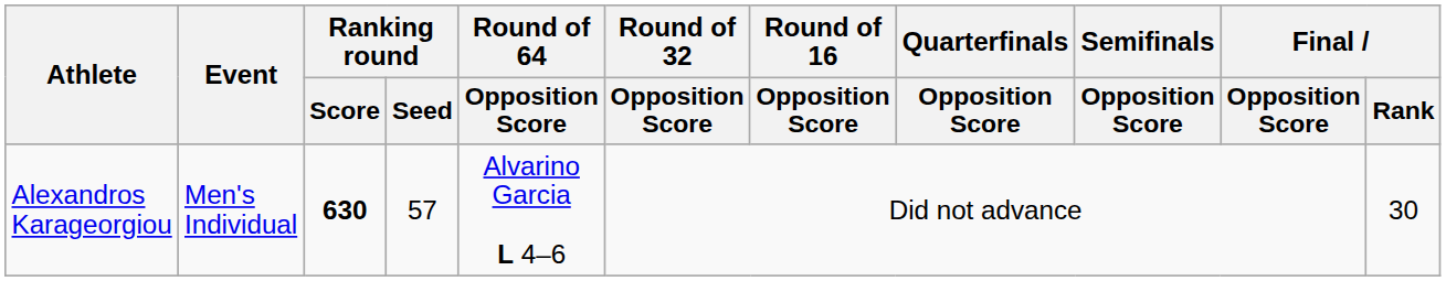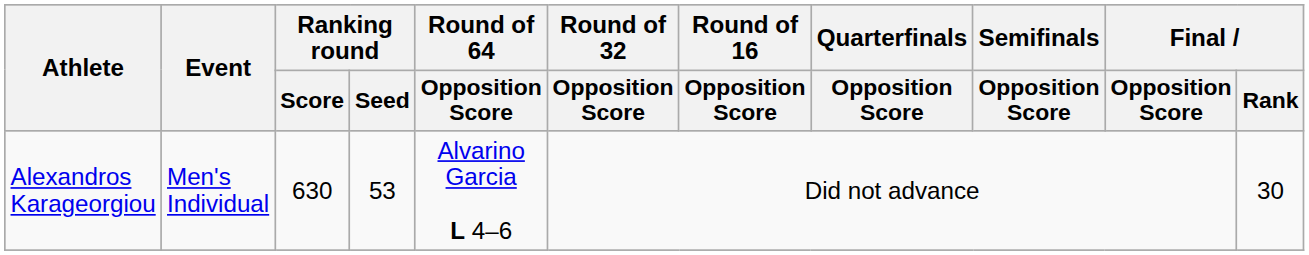 <table class="wikitable" style="font-size:90%">
 <tr>
 <th rowspan=2>Athlete</th>
 <th rowspan=2>Event</th>
 <th colspan=2>Ranking round</th>
 <th>Round of 64</th>
 <th>Round of 32</th>
 <th>Round of 16</th>
 <th>Quarterfinals</th>
 <th>Semifinals</th>
 <th colspan=2>Final / </th>
 </tr>
 <tr style="font-size:95%">
 <th>Score</th>
 <th>Seed</th>
 <th>Opposition<br>Score</th>
 <th>Opposition<br>Score</th>
 <th>Opposition<br>Score</th>
 <th>Opposition<br>Score</th>
 <th>Opposition<br>Score</th>
 <th>Opposition<br>Score</th>
 <th>Rank</th>
 </tr>
 <tr align=center>
 <td align=left><a href='#'>Alexandros Karageorgiou</a></td>
 <td align=left><a href='#'>Men's Individual</a></td>
-<td><strong>630</strong></td>
-<td>57</td>
+<td>630</td>
+<td>53</td>
 <td><a href='#'>Alvarino Garcia</a><br><br><strong>L</strong> 4–6</td>
 <td colspan=5>Did not advance</td>
 <td>30</td>
 </tr>
 </table>
